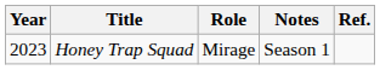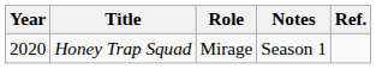 <table class="wikitable sortable">
 <tr>
 <th>Year</th>
 <th>Title</th>
 <th>Role</th>
 <th class="unsortable">Notes</th>
 <th class="unsortable">Ref.</th>
 </tr>
 <tr>
-<td>2023</td>
+<td>2020</td>
 <td><em> Honey Trap Squad </em></td>
 <td>Mirage</td>
 <td>Season 1</td>
 <td style="text-align:center;"></td>
 </tr>
 </table>
